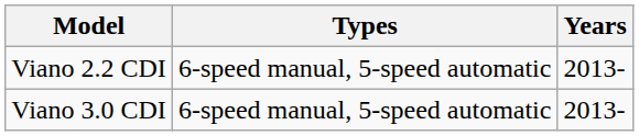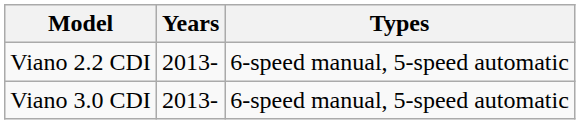 <table class="wikitable sortable">
 <tr>
 <th>Model</th>
+<th>Years</th>
 <th>Types</th>
-<th>Years</th>
 </tr>
 <tr>
 <td>Viano 2.2 CDI</td>
+<td>2013-</td>
 <td>6-speed manual, 5-speed automatic</td>
-<td>2013-</td>
 </tr>
 <tr>
 <td>Viano 3.0 CDI</td>
+<td>2013-</td>
 <td>6-speed manual, 5-speed automatic</td>
-<td>2013-</td>
 </tr>
 </table>
